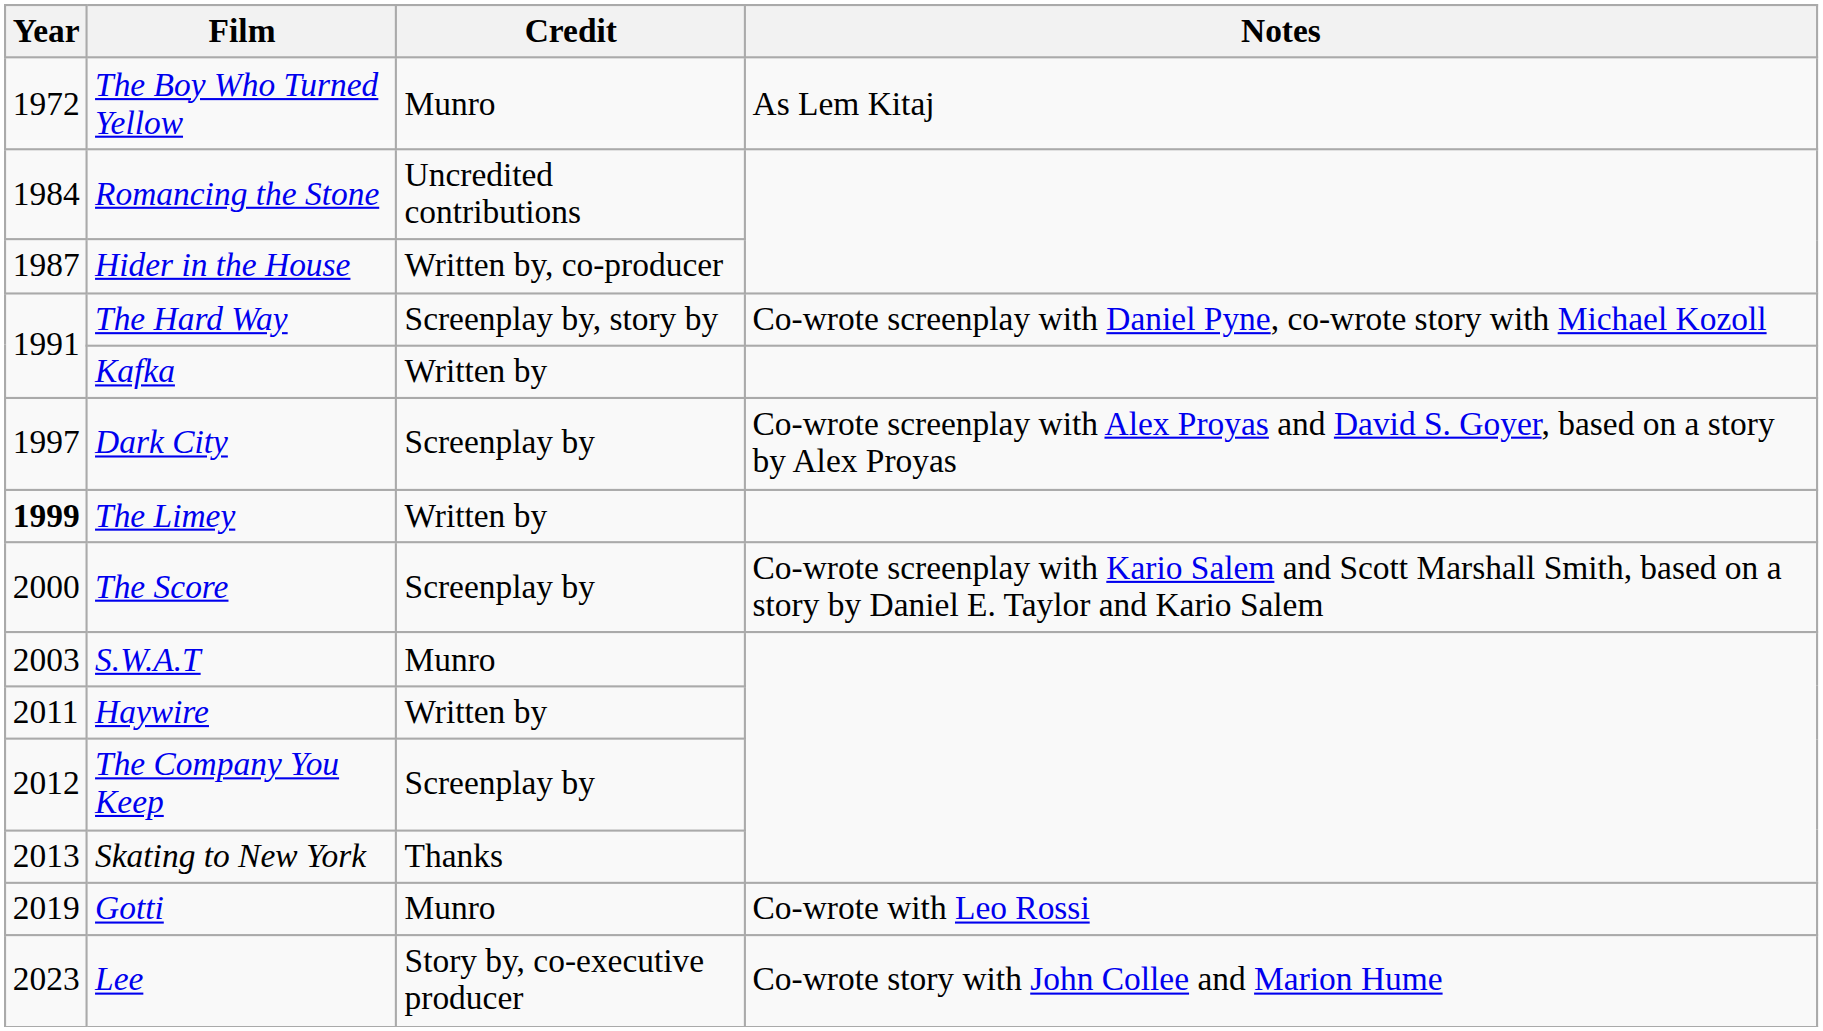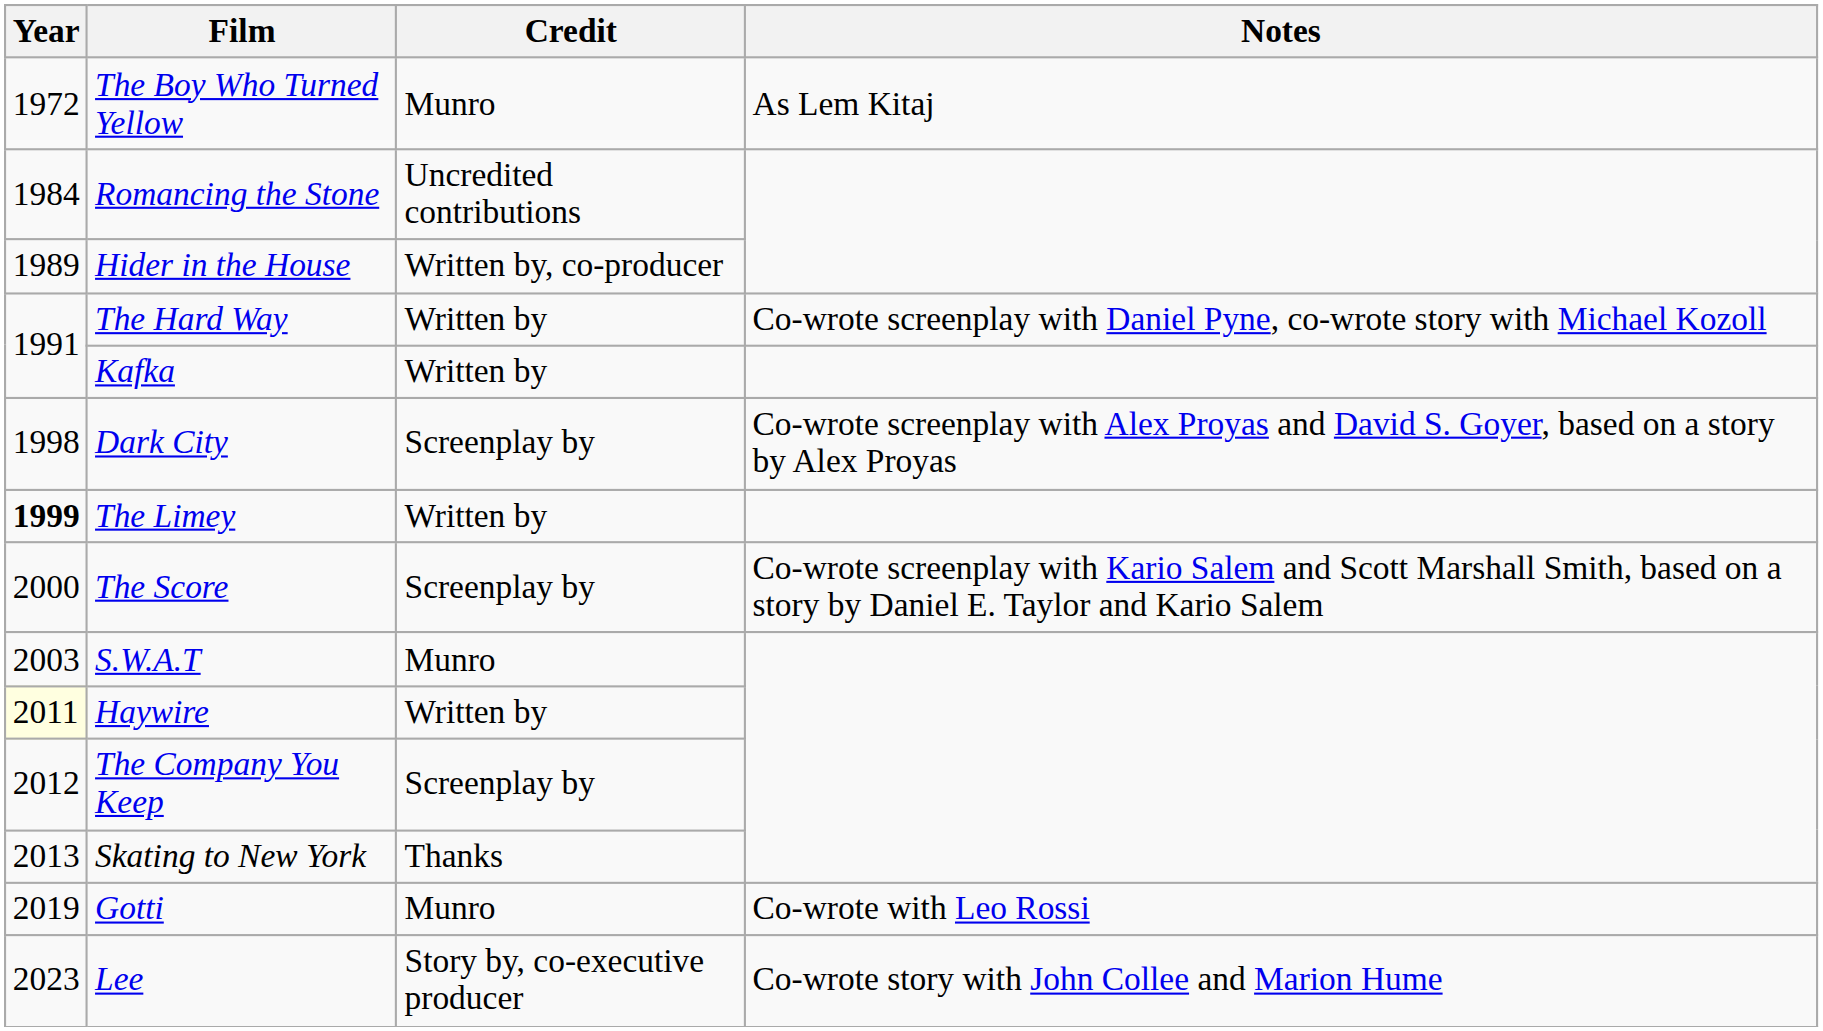 <table class="wikitable">
 <tr>
 <th>Year</th>
 <th>Film</th>
 <th>Credit</th>
 <th>Notes</th>
 </tr>
 <tr>
 <td>1972</td>
 <td><em><a href='#'>The Boy Who Turned Yellow</a></em></td>
 <td>Munro</td>
 <td>As Lem Kitaj</td>
 </tr>
 <tr>
 <td>1984</td>
 <td><em><a href='#'>Romancing the Stone</a></em></td>
 <td>Uncredited contributions</td>
 </tr>
 <tr>
-<td>1987</td>
+<td>1989</td>
 <td><em><a href='#'>Hider in the House</a></em></td>
 <td>Written by, co-producer</td>
 </tr>
 <tr>
 <td rowspan="2">1991</td>
 <td><em><a href='#'>The Hard Way</a></em></td>
-<td>Screenplay by, story by</td>
+<td>Written by</td>
 <td>Co-wrote screenplay with <a href='#'>Daniel Pyne</a>, co-wrote story with <a href='#'>Michael Kozoll</a></td>
 </tr>
 <tr>
 <td><em><a href='#'>Kafka</a></em></td>
 <td>Written by</td>
 </tr>
 <tr>
-<td>1997</td>
+<td>1998</td>
 <td><em><a href='#'>Dark City</a></em></td>
 <td>Screenplay by</td>
 <td>Co-wrote screenplay with <a href='#'>Alex Proyas</a> and <a href='#'>David S. Goyer</a>, based on a story by Alex Proyas</td>
 </tr>
 <tr>
 <td><strong>1999</strong></td>
 <td><em><a href='#'>The Limey</a></em></td>
 <td>Written by</td>
 </tr>
 <tr>
 <td>2000</td>
 <td><em><a href='#'>The Score</a></em></td>
 <td>Screenplay by</td>
 <td>Co-wrote screenplay with <a href='#'>Kario Salem</a> and Scott Marshall Smith, based on a story by Daniel E. Taylor and Kario Salem</td>
 </tr>
 <tr>
 <td>2003</td>
 <td><em><a href='#'>S.W.A.T</a></em></td>
 <td>Munro</td>
 </tr>
 <tr>
-<td>2011</td>
+<td style="background: lightyellow;">2011</td>
 <td><em><a href='#'>Haywire</a></em></td>
 <td>Written by</td>
 </tr>
 <tr>
 <td>2012</td>
 <td><em><a href='#'>The Company You Keep</a></em></td>
 <td>Screenplay by</td>
 </tr>
 <tr>
 <td>2013</td>
 <td><em>Skating to New York</em></td>
 <td>Thanks</td>
 </tr>
 <tr>
 <td>2019</td>
 <td><em><a href='#'>Gotti</a></em></td>
 <td>Munro</td>
 <td>Co-wrote with <a href='#'>Leo Rossi</a></td>
 </tr>
 <tr>
 <td>2023</td>
 <td><em><a href='#'>Lee</a></em></td>
 <td>Story by, co-executive producer</td>
 <td>Co-wrote story with <a href='#'>John Collee</a> and <a href='#'>Marion Hume</a></td>
 </tr>
 </table>
